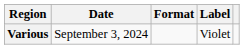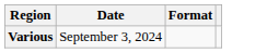 <table class="wikitable plainrowheaders">
 <tr>
 <th scope="col">Region</th>
 <th scope="col">Date</th>
 <th scope="col">Format</th>
-<th scope="col">Label</th>
 <th scope="col"></th>
 </tr>
 <tr>
 <th scope="row">Various</th>
 <td>September 3, 2024</td>
 <td></td>
-<td>Violet</td>
 <td style="text-align:center"></td>
 </tr>
 </table>
